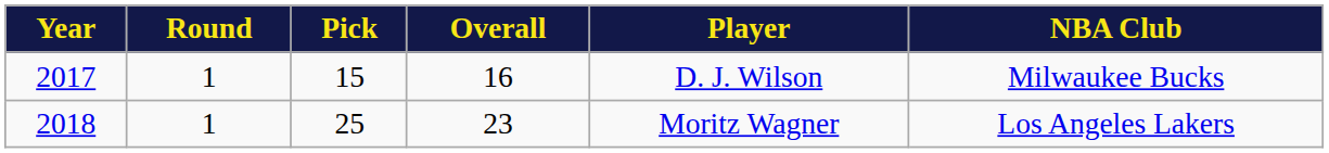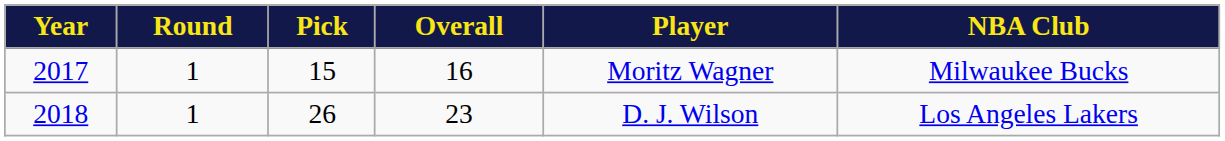 <table class="wikitable" width="80%">
 <tr align="center"  style="background:#121849;color:#F8E616;">
 <td><strong>Year</strong></td>
 <td><strong>Round</strong></td>
 <td><strong>Pick</strong></td>
 <td><strong>Overall</strong></td>
 <td><strong>Player</strong></td>
 <td><strong>NBA Club</strong></td>
 </tr>
 <tr align="center" bgcolor="">
 <td><a href='#'>2017</a></td>
 <td>1</td>
 <td>15</td>
 <td>16</td>
-<td><a href='#'>D. J. Wilson</a></td>
+<td><a href='#'>Moritz Wagner</a></td>
 <td><a href='#'>Milwaukee Bucks</a></td>
 </tr>
 <tr align="center" bgcolor="">
 <td><a href='#'>2018</a></td>
 <td>1</td>
-<td>25</td>
+<td>26</td>
 <td>23</td>
-<td><a href='#'>Moritz Wagner</a></td>
+<td><a href='#'>D. J. Wilson</a></td>
 <td><a href='#'>Los Angeles Lakers</a></td>
 </tr>
 </table>
